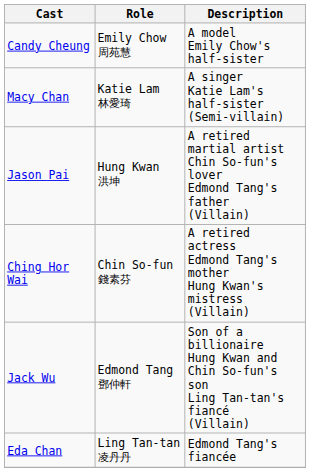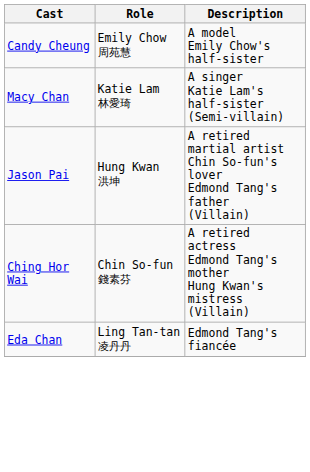 <table class="wikitable" width="55%">
 <tr>
 <th style="width:30%">Cast</th>
 <th style="width:30%">Role</th>
 <th style="width:40%">Description</th>
 </tr>
 <tr>
 <td><a href='#'>Candy Cheung</a></td>
 <td>Emily Chow<br>周苑慧</td>
 <td>A model<br>Emily Chow's half-sister</td>
 </tr>
 <tr>
 <td><a href='#'>Macy Chan</a></td>
 <td>Katie Lam<br>林愛琦</td>
 <td>A singer<br>Katie Lam's half-sister<br>(Semi-villain)</td>
 </tr>
 <tr>
 <td><a href='#'>Jason Pai</a></td>
 <td>Hung Kwan<br>洪坤</td>
 <td>A retired martial artist<br>Chin So-fun's lover<br>Edmond Tang's father<br>(Villain)</td>
 </tr>
 <tr>
 <td><a href='#'>Ching Hor Wai</a></td>
 <td>Chin So-fun<br>錢素芬</td>
 <td>A retired actress<br>Edmond Tang's mother<br>Hung Kwan's mistress<br>(Villain)</td>
 </tr>
 <tr>
-<td><a href='#'>Jack Wu</a></td>
-<td>Edmond Tang<br>鄧仲軒</td>
-<td>Son of a billionaire<br>Hung Kwan and Chin So-fun's son<br>Ling Tan-tan's fiancé<br>(Villain)</td>
-</tr>
-<tr>
 <td><a href='#'>Eda Chan</a></td>
 <td>Ling Tan-tan<br>凌丹丹</td>
 <td>Edmond Tang's fiancée</td>
 </tr>
 <tr>
 </tr>
 </table>
